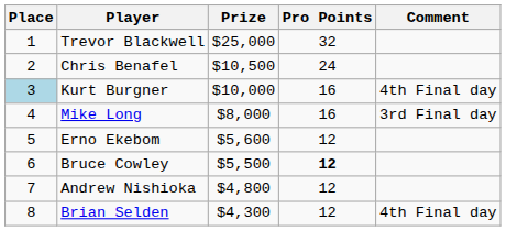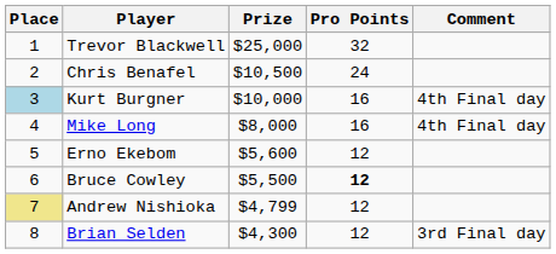 <table class="wikitable">
 <tr>
 <th>Place</th>
 <th>Player</th>
 <th>Prize</th>
 <th>Pro Points</th>
 <th>Comment</th>
 </tr>
 <tr>
 <td align=center>1</td>
 <td> Trevor Blackwell</td>
 <td align=center>$25,000</td>
 <td align=center>32</td>
 <td></td>
 </tr>
 <tr>
 <td align=center>2</td>
 <td> Chris Benafel</td>
 <td align=center>$10,500</td>
 <td align=center>24</td>
 <td></td>
 </tr>
 <tr>
 <td align=center style="background: lightblue;">3</td>
 <td> Kurt Burgner</td>
 <td align=center>$10,000</td>
 <td align=center>16</td>
 <td>4th Final day</td>
 </tr>
 <tr>
 <td align=center>4</td>
 <td> <a href='#'>Mike Long</a></td>
 <td align=center>$8,000</td>
 <td align=center>16</td>
-<td>3rd Final day</td>
+<td>4th Final day</td>
 </tr>
 <tr>
 <td align=center>5</td>
 <td> Erno Ekebom</td>
 <td align=center>$5,600</td>
 <td align=center>12</td>
 <td></td>
 </tr>
 <tr>
 <td align=center>6</td>
 <td> Bruce Cowley</td>
 <td align=center>$5,500</td>
 <td align=center><strong>12</strong></td>
 <td></td>
 </tr>
 <tr>
-<td align=center>7</td>
+<td align=center style="background: khaki;">7</td>
 <td> Andrew Nishioka</td>
-<td align=center>$4,800</td>
+<td align=center>$4,799</td>
 <td align=center>12</td>
 <td></td>
 </tr>
 <tr>
 <td align=center>8</td>
 <td> <a href='#'>Brian Selden</a></td>
 <td align=center>$4,300</td>
 <td align=center>12</td>
-<td>4th Final day</td>
+<td>3rd Final day</td>
 </tr>
 </table>
